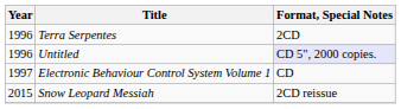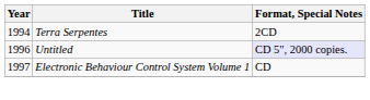 <table class="wikitable">
 <tr>
 <th>Year</th>
 <th>Title</th>
 <th>Format, Special Notes</th>
 </tr>
 <tr>
-<td>1996</td>
+<td>1994</td>
 <td><em>Terra Serpentes</em></td>
 <td>2CD</td>
 </tr>
 <tr>
 <td>1996</td>
 <td><em>Untitled</em></td>
 <td style="background: lavender;">CD 5", 2000 copies.</td>
 </tr>
 <tr>
 <td>1997</td>
 <td><em>Electronic Behaviour Control System Volume 1</em></td>
 <td>CD</td>
 </tr>
 <tr>
-<td>2015</td>
-<td><em>Snow Leopard Messiah</em></td>
-<td>2CD reissue</td>
-</tr>
-<tr>
 </tr>
 </table>
